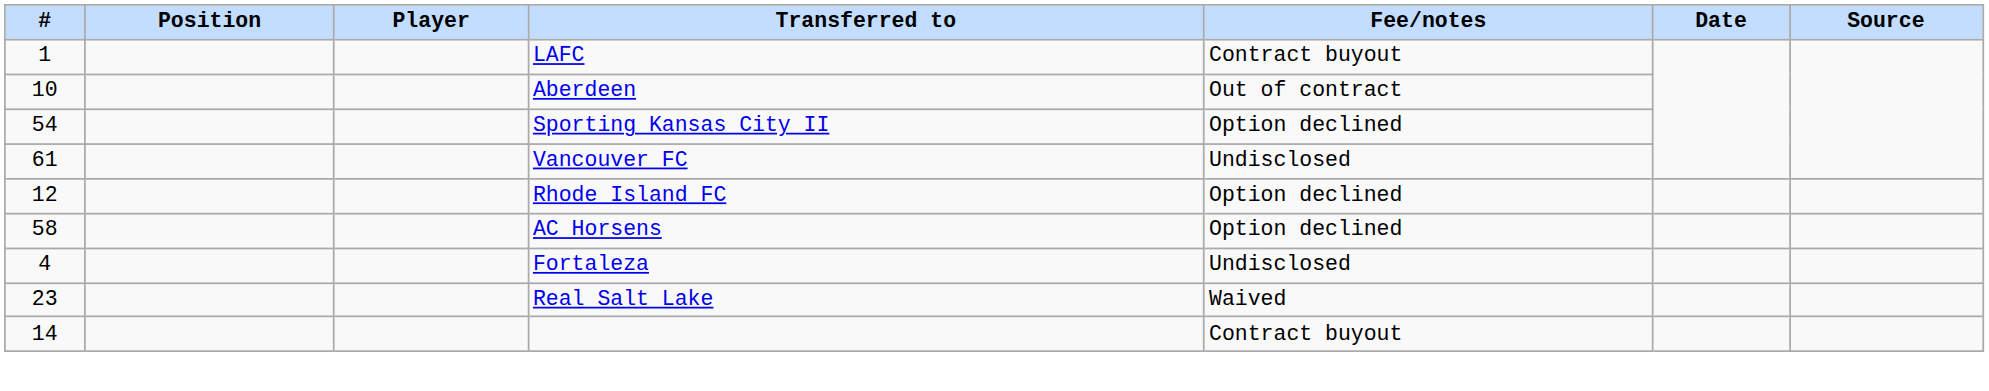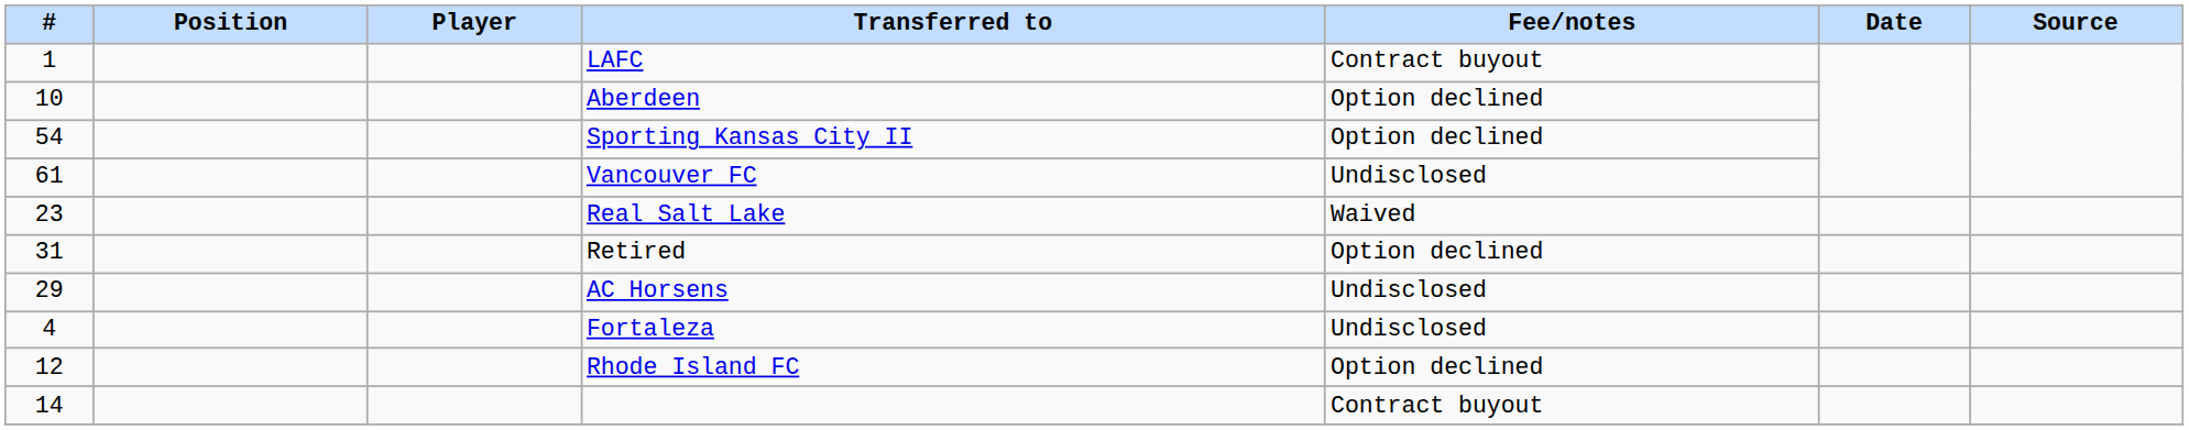 <table class="wikitable sortable" style="width:90%; text-align:center; font-size:95%; text-align:left;">
 <tr>
 <th style="background:#c2ddff;">#</th>
 <th style="background:#c2ddff;">Position</th>
 <th style="background:#c2ddff;">Player</th>
 <th style="background:#c2ddff;">Transferred to</th>
 <th style="background:#c2ddff;">Fee/notes</th>
 <th style="background:#c2ddff;">Date</th>
 <th style="background:#c2ddff;">Source</th>
 </tr>
 <tr>
 <td align=center>1</td>
 <td align=center></td>
 <td></td>
 <td> <a href='#'>LAFC</a></td>
 <td>Contract buyout</td>
 <td rowspan=4></td>
 <td rowspan=4></td>
 </tr>
 <tr>
 <td align=center>10</td>
 <td align=center></td>
 <td></td>
 <td> <a href='#'>Aberdeen</a></td>
-<td>Out of contract</td>
+<td>Option declined</td>
 </tr>
 <tr>
 <td align=center>54</td>
 <td align=center></td>
 <td></td>
 <td> <a href='#'>Sporting Kansas City II</a></td>
 <td>Option declined</td>
 </tr>
 <tr>
 <td align=center>61</td>
 <td align=center></td>
 <td></td>
 <td> <a href='#'>Vancouver FC</a></td>
 <td>Undisclosed</td>
 </tr>
 <tr>
-<td align=center>12</td>
+<td align=center>23</td>
 <td align=center></td>
 <td></td>
-<td> <a href='#'>Rhode Island FC</a></td>
+<td> <a href='#'>Real Salt Lake</a></td>
+<td>Waived</td>
+<td></td>
+<td></td>
+</tr>
+<tr>
+<td align=center>31</td>
+<td align=center></td>
+<td></td>
+<td>Retired</td>
 <td>Option declined</td>
 <td></td>
 <td></td>
 </tr>
 <tr>
-<td align=center>58</td>
+<td align=center>29</td>
 <td align=center></td>
 <td></td>
 <td> <a href='#'>AC Horsens</a></td>
-<td>Option declined</td>
+<td>Undisclosed</td>
 <td></td>
 <td></td>
 </tr>
 <tr>
 <td align=center>4</td>
 <td align=center></td>
 <td></td>
 <td> <a href='#'>Fortaleza</a></td>
 <td>Undisclosed</td>
 <td></td>
 <td></td>
 </tr>
 <tr>
-<td align=center>23</td>
+<td align=center>12</td>
 <td align=center></td>
 <td></td>
-<td> <a href='#'>Real Salt Lake</a></td>
-<td>Waived</td>
+<td> <a href='#'>Rhode Island FC</a></td>
+<td>Option declined</td>
 <td></td>
 <td></td>
 </tr>
 <tr>
 <td align=center>14</td>
 <td align=center></td>
 <td></td>
 <td></td>
 <td>Contract buyout</td>
 <td></td>
 <td></td>
 </tr>
 </table>
